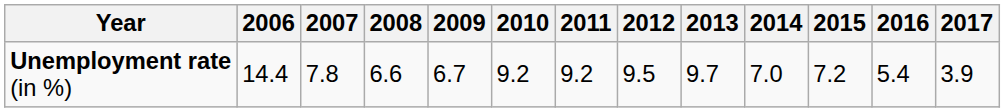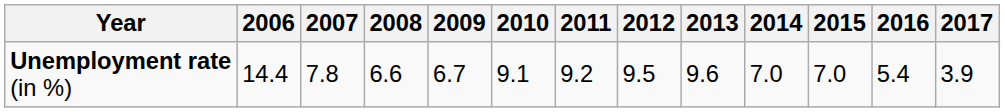 <table class="wikitable">
 <tr>
 <th>Year</th>
 <th>2006</th>
 <th>2007</th>
 <th>2008</th>
 <th>2009</th>
 <th>2010</th>
 <th>2011</th>
 <th>2012</th>
 <th>2013</th>
 <th>2014</th>
 <th>2015</th>
 <th>2016</th>
 <th>2017</th>
 </tr>
 <tr>
 <td><strong>Unemployment rate</strong><br>(in %)</td>
 <td>14.4</td>
 <td>7.8</td>
 <td>6.6</td>
 <td>6.7</td>
-<td>9.2</td>
+<td>9.1</td>
 <td>9.2</td>
 <td>9.5</td>
-<td>9.7</td>
+<td>9.6</td>
 <td>7.0</td>
-<td>7.2</td>
+<td>7.0</td>
 <td>5.4</td>
 <td>3.9</td>
 </tr>
 </table>
